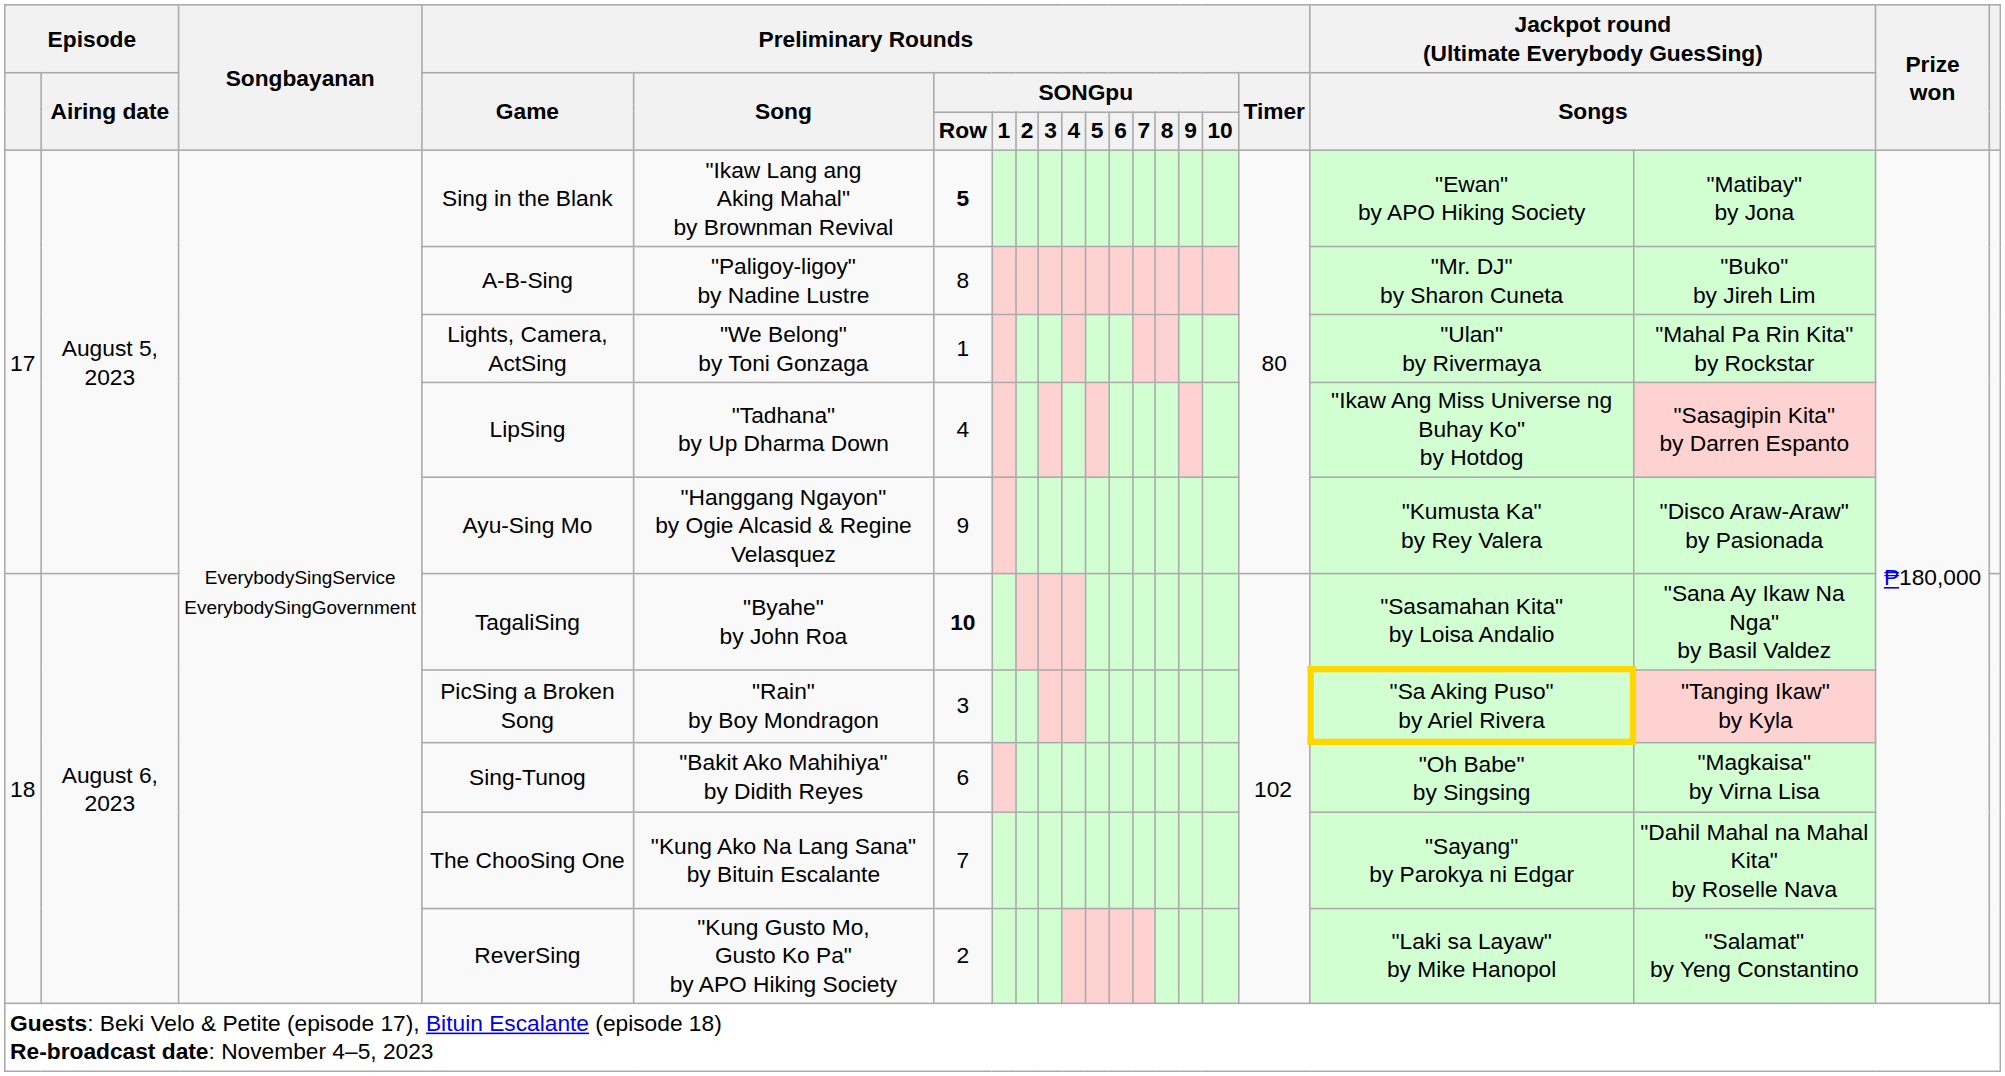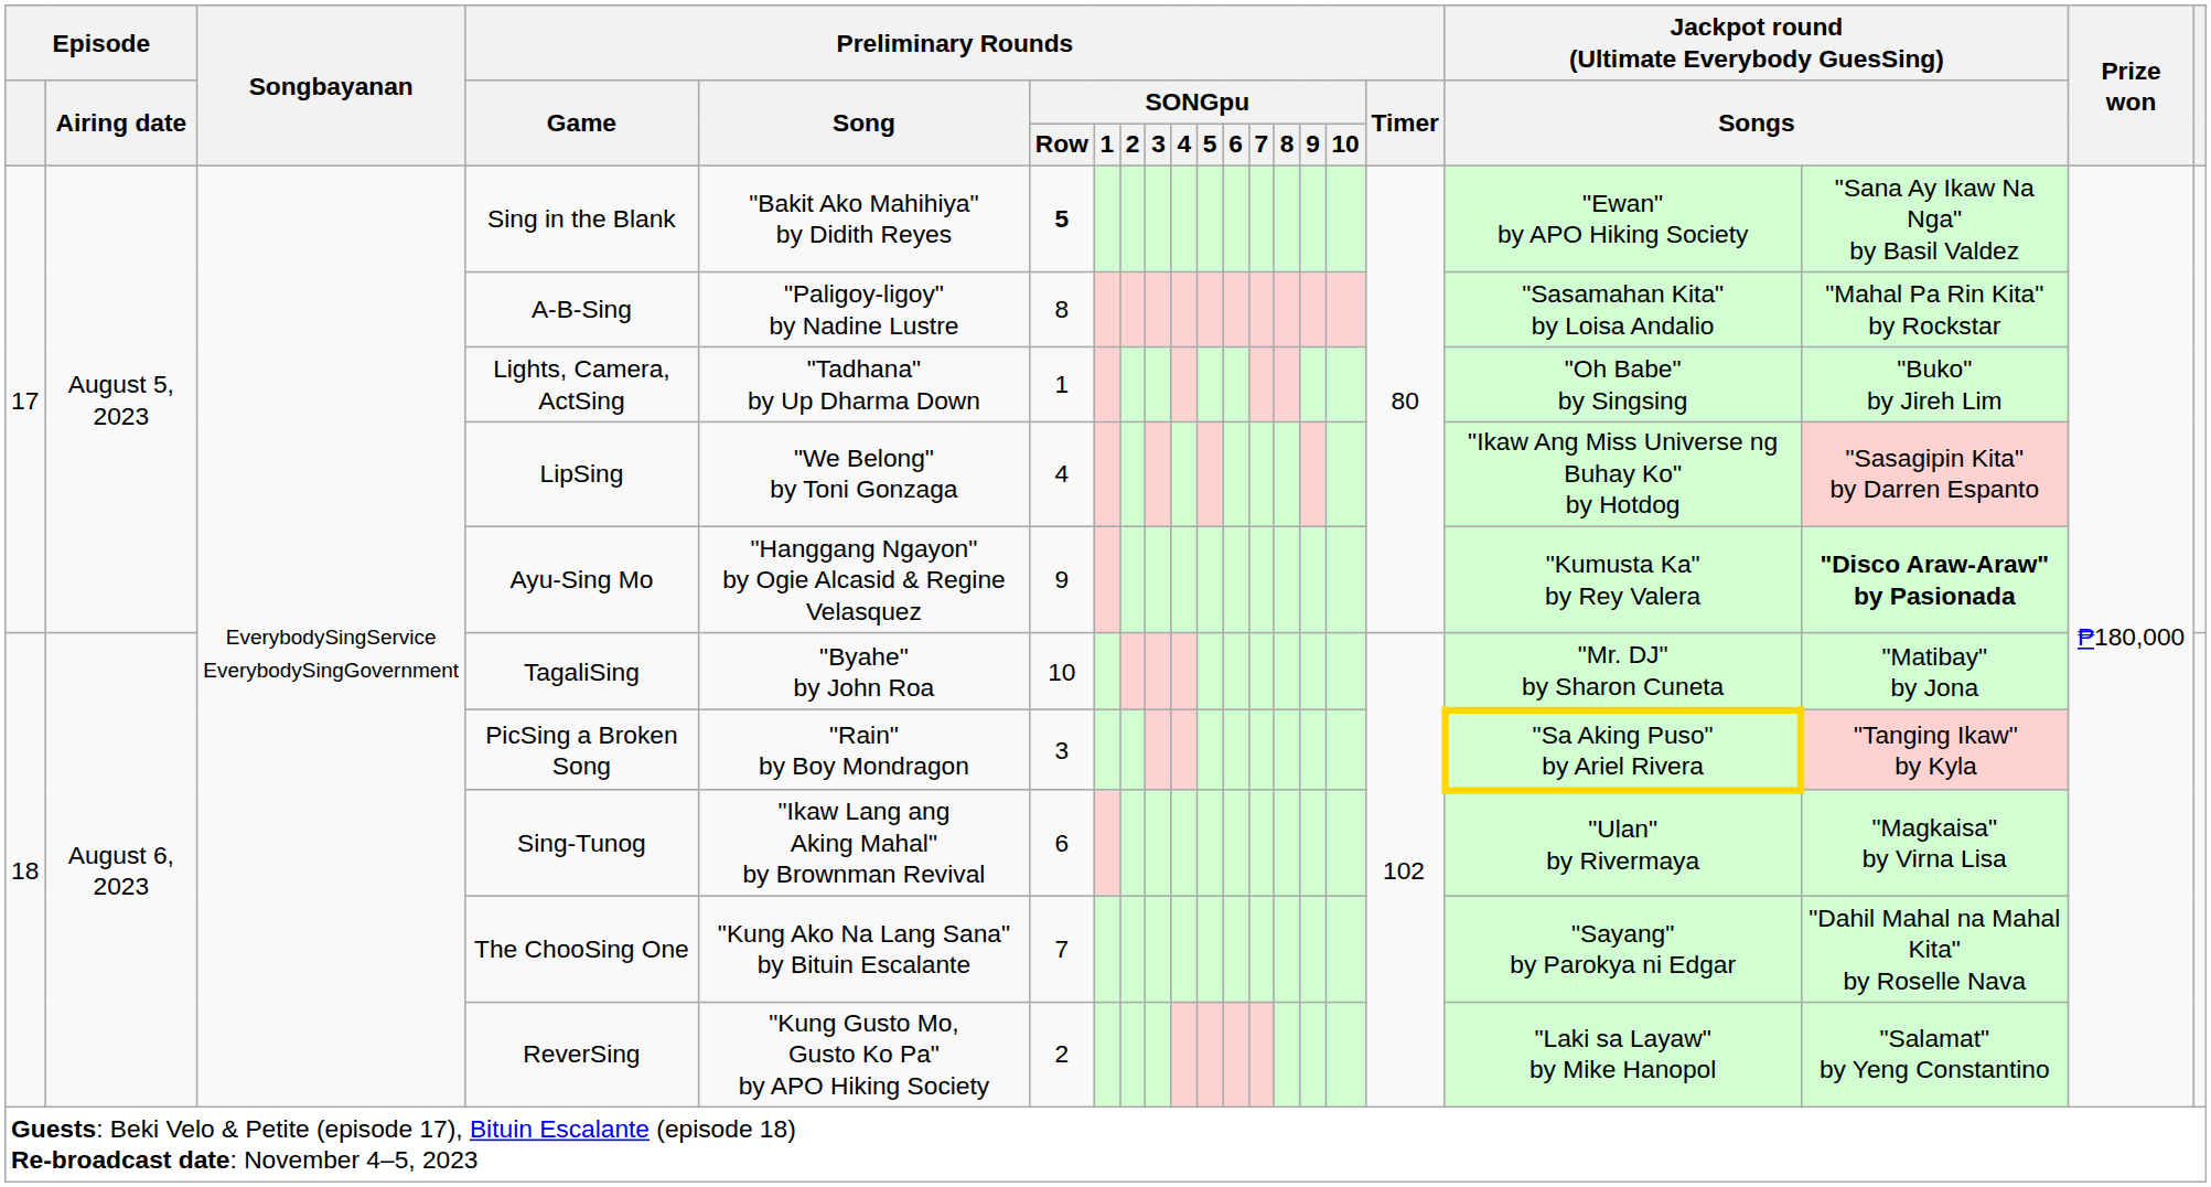 <table class="wikitable" style="text-align:center; font-size:90%; line-height:18px;" width="100%">
 <tr>
 <th colspan="2">Episode</th>
 <th rowspan="3">Songbayanan</th>
 <th colspan="14">Preliminary Rounds</th>
 <th colspan="2">Jackpot round<br><strong>(Ultimate Everybody GuesSing)</strong></th>
 <th rowspan="3">Prize won</th>
 <th rowspan="3"></th>
 </tr>
 <tr>
 <th rowspan="2"></th>
 <th rowspan="2">Airing date</th>
 <th rowspan="2">Game</th>
 <th rowspan="2">Song</th>
 <th colspan="11">SONGpu</th>
 <th rowspan="2">Timer</th>
 <th colspan="2" rowspan="2">Songs</th>
 </tr>
 <tr>
 <th>Row</th>
 <th>1</th>
 <th>2</th>
 <th>3</th>
 <th>4</th>
 <th>5</th>
 <th>6</th>
 <th>7</th>
 <th>8</th>
 <th>9</th>
 <th>10</th>
 </tr>
 <tr>
 <td rowspan="5">17</td>
 <td rowspan="5">August 5, 2023</td>
 <td rowspan="10"><br><small>EverybodySingService<br>EverybodySingGovernment</small></td>
 <td>Sing in the Blank</td>
-<td>"Ikaw Lang ang<br>Aking Mahal"<br>by Brownman Revival</td>
+<td>"Bakit Ako Mahihiya"<br>by Didith Reyes</td>
 <td><strong>5</strong></td>
 <td style="background:#D2FFD2"></td>
 <td style="background:#D2FFD2"></td>
 <td style="background:#D2FFD2"></td>
 <td style="background:#D2FFD2"></td>
 <td style="background:#D2FFD2"></td>
 <td style="background:#D2FFD2"></td>
 <td style="background:#D2FFD2"></td>
 <td style="background:#D2FFD2"></td>
 <td style="background:#D2FFD2"></td>
 <td style="background:#D2FFD2"></td>
 <td rowspan="5">80<br></td>
 <td style="background:#D2FFD2">"Ewan"<br>by APO Hiking Society</td>
-<td style="background:#D2FFD2">"Matibay"<br>by Jona</td>
+<td style="background:#D2FFD2">"Sana Ay Ikaw Na Nga"<br>by Basil Valdez</td>
 <td rowspan="10"><a href='#'>₱</a>180,000</td>
 <td rowspan="5"><br></td>
 </tr>
 <tr>
 <td>A-B-Sing</td>
 <td>"Paligoy-ligoy"<br>by Nadine Lustre</td>
 <td>8</td>
 <td style="background:#FFD2D2"></td>
 <td style="background:#FFD2D2"></td>
 <td style="background:#FFD2D2"></td>
 <td style="background:#FFD2D2"></td>
 <td style="background:#FFD2D2"></td>
 <td style="background:#FFD2D2"></td>
 <td style="background:#FFD2D2"></td>
 <td style="background:#FFD2D2"></td>
 <td style="background:#FFD2D2"></td>
 <td style="background:#FFD2D2"></td>
-<td style="background:#D2FFD2">"Mr. DJ"<br>by Sharon Cuneta</td>
-<td style="background:#D2FFD2">"Buko"<br>by Jireh Lim</td>
+<td style="background:#D2FFD2">"Sasamahan Kita"<br>by Loisa Andalio</td>
+<td style="background:#D2FFD2">"Mahal Pa Rin Kita"<br>by Rockstar</td>
 </tr>
 <tr>
 <td>Lights, Camera, ActSing</td>
-<td>"We Belong"<br>by Toni Gonzaga</td>
+<td>"Tadhana"<br>by Up Dharma Down</td>
 <td>1</td>
 <td style="background:#FFD2D2"></td>
 <td style="background:#D2FFD2"></td>
 <td style="background:#D2FFD2"></td>
 <td style="background:#FFD2D2"></td>
 <td style="background:#D2FFD2"></td>
 <td style="background:#D2FFD2"></td>
 <td style="background:#FFD2D2"></td>
 <td style="background:#FFD2D2"></td>
 <td style="background:#D2FFD2"></td>
 <td style="background:#D2FFD2"></td>
-<td style="background:#D2FFD2">"Ulan"<br>by Rivermaya</td>
-<td style="background:#D2FFD2">"Mahal Pa Rin Kita"<br>by Rockstar</td>
+<td style="background:#D2FFD2">"Oh Babe"<br>by Singsing</td>
+<td style="background:#D2FFD2">"Buko"<br>by Jireh Lim</td>
 </tr>
 <tr>
 <td>LipSing</td>
-<td>"Tadhana"<br>by Up Dharma Down</td>
+<td>"We Belong"<br>by Toni Gonzaga</td>
 <td>4</td>
 <td style="background:#FFD2D2"></td>
 <td style="background:#D2FFD2"></td>
 <td style="background:#FFD2D2"></td>
 <td style="background:#D2FFD2"></td>
 <td style="background:#FFD2D2"></td>
 <td style="background:#D2FFD2"></td>
 <td style="background:#D2FFD2"></td>
 <td style="background:#D2FFD2"></td>
 <td style="background:#FFD2D2"></td>
 <td style="background:#D2FFD2"></td>
 <td style="background:#D2FFD2">"Ikaw Ang Miss Universe ng Buhay Ko"<br>by Hotdog</td>
 <td style="background:#FFD2D2">"Sasagipin Kita"<br>by Darren Espanto</td>
 </tr>
 <tr>
 <td>Ayu-Sing Mo</td>
 <td>"Hanggang Ngayon"<br>by Ogie Alcasid & Regine Velasquez</td>
 <td>9</td>
 <td style="background:#FFD2D2"></td>
 <td style="background:#D2FFD2"></td>
 <td style="background:#D2FFD2"></td>
 <td style="background:#D2FFD2"></td>
 <td style="background:#D2FFD2"></td>
 <td style="background:#D2FFD2"></td>
 <td style="background:#D2FFD2"></td>
 <td style="background:#D2FFD2"></td>
 <td style="background:#D2FFD2"></td>
 <td style="background:#D2FFD2"></td>
 <td style="background:#D2FFD2">"Kumusta Ka"<br>by Rey Valera</td>
-<td style="background:#D2FFD2">"Disco Araw-Araw"<br>by Pasionada</td>
+<td style="background:#D2FFD2"><strong>"Disco Araw-Araw"<br>by Pasionada</strong></td>
 </tr>
 <tr>
 <td rowspan="5">18</td>
 <td rowspan="5">August 6, 2023</td>
 <td>TagaliSing</td>
 <td>"Byahe"<br>by John Roa</td>
-<td><strong>10</strong></td>
+<td>10</td>
 <td style="background:#D2FFD2"></td>
 <td style="background:#FFD2D2"></td>
 <td style="background:#FFD2D2"></td>
 <td style="background:#FFD2D2"></td>
 <td style="background:#D2FFD2"></td>
 <td style="background:#D2FFD2"></td>
 <td style="background:#D2FFD2"></td>
 <td style="background:#D2FFD2"></td>
 <td style="background:#D2FFD2"></td>
 <td style="background:#D2FFD2"></td>
 <td rowspan="5">102<br></td>
-<td style="background:#D2FFD2">"Sasamahan Kita"<br>by Loisa Andalio</td>
-<td style="background:#D2FFD2">"Sana Ay Ikaw Na Nga"<br>by Basil Valdez</td>
+<td style="background:#D2FFD2">"Mr. DJ"<br>by Sharon Cuneta</td>
+<td style="background:#D2FFD2">"Matibay"<br>by Jona</td>
 <td rowspan="5"><br></td>
 </tr>
 <tr>
 <td>PicSing a Broken Song</td>
 <td>"Rain"<br>by Boy Mondragon</td>
 <td>3</td>
 <td style="background:#D2FFD2"></td>
 <td style="background:#D2FFD2"></td>
 <td style="background:#FFD2D2"></td>
 <td style="background:#FFD2D2"></td>
 <td style="background:#D2FFD2"></td>
 <td style="background:#D2FFD2"></td>
 <td style="background:#D2FFD2"></td>
 <td style="background:#D2FFD2"></td>
 <td style="background:#D2FFD2"></td>
 <td style="background:#D2FFD2"></td>
 <td style="background: #D2FFD2; border:solid 4px #FFD700;">"Sa Aking Puso"<br>by Ariel Rivera</td>
 <td style="background:#FFD2D2">"Tanging Ikaw"<br>by Kyla</td>
 </tr>
 <tr>
 <td>Sing-Tunog</td>
-<td>"Bakit Ako Mahihiya"<br>by Didith Reyes</td>
+<td>"Ikaw Lang ang<br>Aking Mahal"<br>by Brownman Revival</td>
 <td>6</td>
 <td style="background:#FFD2D2"></td>
 <td style="background:#D2FFD2"></td>
 <td style="background:#D2FFD2"></td>
 <td style="background:#D2FFD2"></td>
 <td style="background:#D2FFD2"></td>
 <td style="background:#D2FFD2"></td>
 <td style="background:#D2FFD2"></td>
 <td style="background:#D2FFD2"></td>
 <td style="background:#D2FFD2"></td>
 <td style="background:#D2FFD2"></td>
-<td style="background:#D2FFD2">"Oh Babe"<br>by Singsing</td>
+<td style="background:#D2FFD2">"Ulan"<br>by Rivermaya</td>
 <td style="background:#D2FFD2">"Magkaisa"<br>by Virna Lisa</td>
 </tr>
 <tr>
 <td>The ChooSing One</td>
 <td>"Kung Ako Na Lang Sana"<br>by Bituin Escalante</td>
 <td>7</td>
 <td style="background:#D2FFD2"></td>
 <td style="background:#D2FFD2"></td>
 <td style="background:#D2FFD2"></td>
 <td style="background:#D2FFD2"></td>
 <td style="background:#D2FFD2"></td>
 <td style="background:#D2FFD2"></td>
 <td style="background:#D2FFD2"></td>
 <td style="background:#D2FFD2"></td>
 <td style="background:#D2FFD2"></td>
 <td style="background:#D2FFD2"></td>
 <td style="background:#D2FFD2">"Sayang"<br>by Parokya ni Edgar</td>
 <td style="background:#D2FFD2">"Dahil Mahal na Mahal Kita"<br>by Roselle Nava</td>
 </tr>
 <tr>
 <td>ReverSing</td>
 <td>"Kung Gusto Mo,<br>Gusto Ko Pa"<br>by APO Hiking Society</td>
 <td>2</td>
 <td style="background:#D2FFD2"></td>
 <td style="background:#D2FFD2"></td>
 <td style="background:#D2FFD2"></td>
 <td style="background:#FFD2D2"></td>
 <td style="background:#FFD2D2"></td>
 <td style="background:#FFD2D2"></td>
 <td style="background:#FFD2D2"></td>
 <td style="background:#D2FFD2"></td>
 <td style="background:#D2FFD2"></td>
 <td style="background:#D2FFD2"></td>
 <td style="background:#D2FFD2">"Laki sa Layaw"<br>by Mike Hanopol</td>
 <td style="background:#D2FFD2">"Salamat"<br>by Yeng Constantino</td>
 </tr>
 <tr>
 <td colspan="21" style="background:white;" align="left"><strong>Guests</strong>: Beki Velo & Petite (episode 17), <a href='#'>Bituin Escalante</a> (episode 18)<br><strong>Re-broadcast date</strong>: November 4–5, 2023</td>
 </tr>
 </table>
